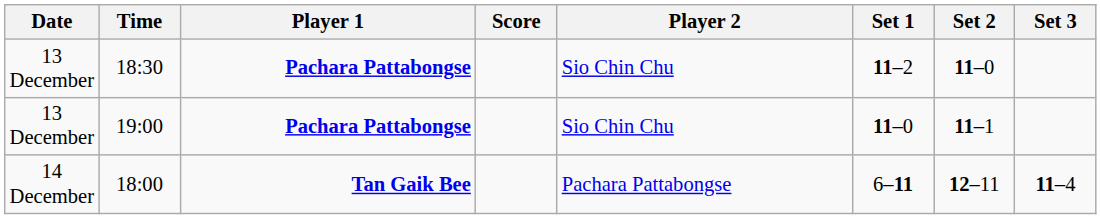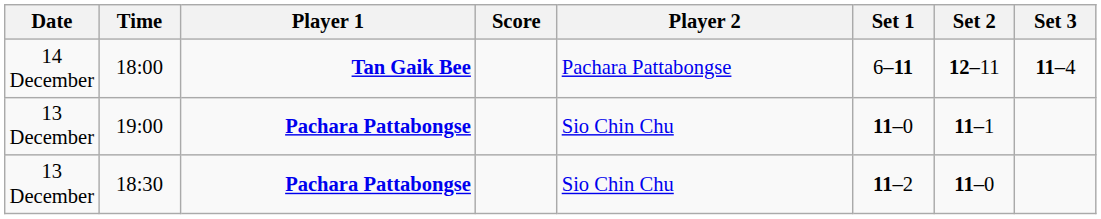 <table class="wikitable" style="font-size:90%; text-align:center">
 <tr>
 <th width="50">Date</th>
 <th width="50">Time</th>
 <th width="200">Player 1</th>
 <th width="50">Score</th>
 <th width="200">Player 2</th>
 <th width="50">Set 1</th>
 <th width="50">Set 2</th>
 <th width="50">Set 3</th>
 </tr>
 <tr>
-<td>13 December</td>
-<td>18:30</td>
-<td align="right"><strong><a href='#'>Pachara Pattabongse</a> </strong></td>
+<td>14 December</td>
+<td>18:00</td>
+<td align="right"><strong><a href='#'>Tan Gaik Bee</a> </strong></td>
 <td></td>
-<td align="left"> <a href='#'>Sio Chin Chu</a></td>
-<td><strong>11</strong>–2</td>
-<td><strong>11</strong>–0</td>
-<td></td>
+<td align="left"> <a href='#'>Pachara Pattabongse</a></td>
+<td>6–<strong>11</strong></td>
+<td><strong>12</strong>–11</td>
+<td><strong>11</strong>–4</td>
 </tr>
 <tr>
 <td>13 December</td>
 <td>19:00</td>
 <td align="right"><strong><a href='#'>Pachara Pattabongse</a> </strong></td>
 <td></td>
 <td align="left"> <a href='#'>Sio Chin Chu</a></td>
 <td><strong>11</strong>–0</td>
 <td><strong>11</strong>–1</td>
 <td></td>
 </tr>
 <tr>
-<td>14 December</td>
-<td>18:00</td>
-<td align="right"><strong><a href='#'>Tan Gaik Bee</a> </strong></td>
+<td>13 December</td>
+<td>18:30</td>
+<td align="right"><strong><a href='#'>Pachara Pattabongse</a> </strong></td>
 <td></td>
-<td align="left"> <a href='#'>Pachara Pattabongse</a></td>
-<td>6–<strong>11</strong></td>
-<td><strong>12</strong>–11</td>
-<td><strong>11</strong>–4</td>
+<td align="left"> <a href='#'>Sio Chin Chu</a></td>
+<td><strong>11</strong>–2</td>
+<td><strong>11</strong>–0</td>
+<td></td>
 </tr>
 </table>
